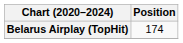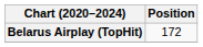 <table class="wikitable plainrowheaders" style="text-align:center">
 <tr>
 <th scope="col">Chart (2020–2024)</th>
 <th scope="col">Position</th>
 </tr>
 <tr>
 <th scope="row">Belarus Airplay (TopHit)</th>
-<td>174</td>
+<td>172</td>
 </tr>
 <tr>
 </tr>
 </table>
